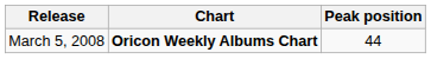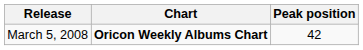 <table class="wikitable">
 <tr>
 <th>Release</th>
 <th>Chart</th>
 <th>Peak position</th>
 </tr>
 <tr>
 <td>March 5, 2008</td>
 <td><strong>Oricon Weekly Albums Chart</strong></td>
-<td align="center">44</td>
+<td align="center">42</td>
 </tr>
 </table>
